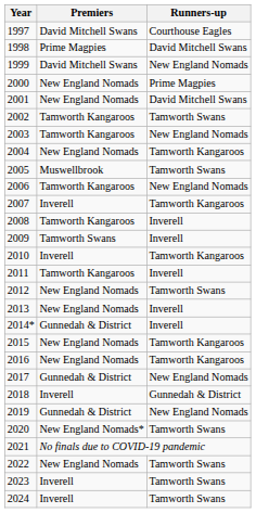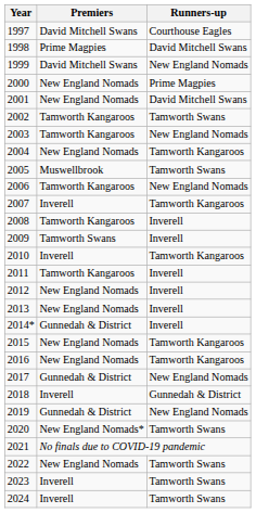 <table class="wikitable">
 <tr>
 <th>Year</th>
 <th>Premiers</th>
 <th>Runners-up</th>
 </tr>
 <tr>
 <td>1997</td>
 <td>David Mitchell Swans</td>
 <td>Courthouse Eagles</td>
 </tr>
 <tr>
 <td>1998</td>
 <td>Prime Magpies</td>
 <td>David Mitchell Swans</td>
 </tr>
 <tr>
 <td>1999</td>
 <td>David Mitchell Swans</td>
 <td>New England Nomads</td>
 </tr>
 <tr>
 <td>2000</td>
 <td>New England Nomads</td>
 <td>Prime Magpies</td>
 </tr>
 <tr>
 <td>2001</td>
 <td>New England Nomads</td>
 <td>David Mitchell Swans</td>
 </tr>
 <tr>
 <td>2002</td>
 <td>Tamworth Kangaroos</td>
 <td>Tamworth Swans</td>
 </tr>
 <tr>
 <td>2003</td>
 <td>Tamworth Kangaroos</td>
 <td>New England Nomads</td>
 </tr>
 <tr>
 <td>2004</td>
 <td>New England Nomads</td>
 <td>Tamworth Kangaroos</td>
 </tr>
 <tr>
 <td>2005</td>
 <td>Muswellbrook</td>
 <td>Tamworth Swans</td>
 </tr>
 <tr>
 <td>2006</td>
 <td>Tamworth Kangaroos</td>
 <td>New England Nomads</td>
 </tr>
 <tr>
 <td>2007</td>
 <td>Inverell</td>
 <td>Tamworth Kangaroos</td>
 </tr>
 <tr>
 <td>2008</td>
 <td>Tamworth Kangaroos</td>
 <td>Inverell</td>
 </tr>
 <tr>
 <td>2009</td>
 <td>Tamworth Swans</td>
 <td>Inverell</td>
 </tr>
 <tr>
 <td>2010</td>
 <td>Inverell</td>
 <td>Tamworth Kangaroos</td>
 </tr>
 <tr>
 <td>2011</td>
 <td>Tamworth Kangaroos</td>
 <td>Inverell</td>
 </tr>
 <tr>
 <td>2012</td>
 <td>New England Nomads</td>
-<td>Tamworth Swans</td>
+<td>Inverell</td>
 </tr>
 <tr>
 <td>2013</td>
 <td>New England Nomads</td>
 <td>Inverell</td>
 </tr>
 <tr>
 <td>2014*</td>
 <td>Gunnedah & District</td>
 <td>Inverell</td>
 </tr>
 <tr>
 <td>2015</td>
 <td>New England Nomads</td>
 <td>Tamworth Kangaroos</td>
 </tr>
 <tr>
 <td>2016</td>
 <td>New England Nomads</td>
 <td>Tamworth Kangaroos</td>
 </tr>
 <tr>
 <td>2017</td>
 <td>Gunnedah & District</td>
 <td>New England Nomads</td>
 </tr>
 <tr>
 <td>2018</td>
 <td>Inverell</td>
 <td>Gunnedah & District</td>
 </tr>
 <tr>
 <td>2019</td>
 <td>Gunnedah & District</td>
 <td>New England Nomads</td>
 </tr>
 <tr>
 <td>2020</td>
 <td>New England Nomads*</td>
 <td>Tamworth Swans</td>
 </tr>
 <tr>
 <td>2021</td>
 <td colspan="2"><em>No finals due to COVID-19 pandemic</em></td>
 </tr>
 <tr>
 <td>2022</td>
 <td>New England Nomads</td>
 <td>Tamworth Swans</td>
 </tr>
 <tr>
 <td>2023</td>
 <td>Inverell</td>
 <td>Tamworth Swans</td>
 </tr>
 <tr>
 <td>2024</td>
 <td>Inverell</td>
 <td>Tamworth Swans</td>
 </tr>
 </table>
